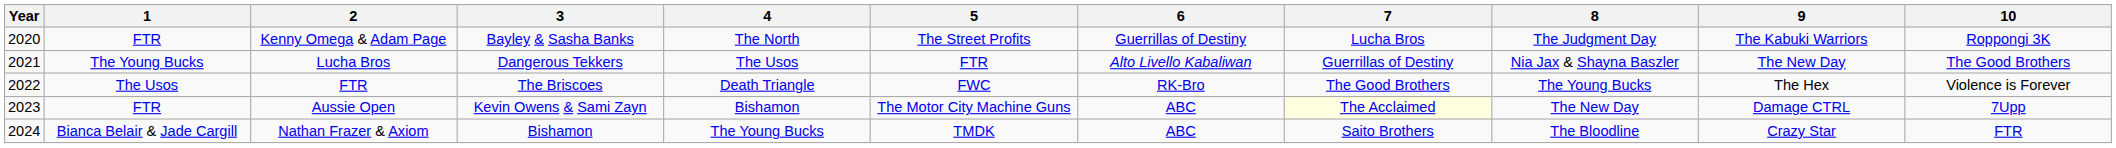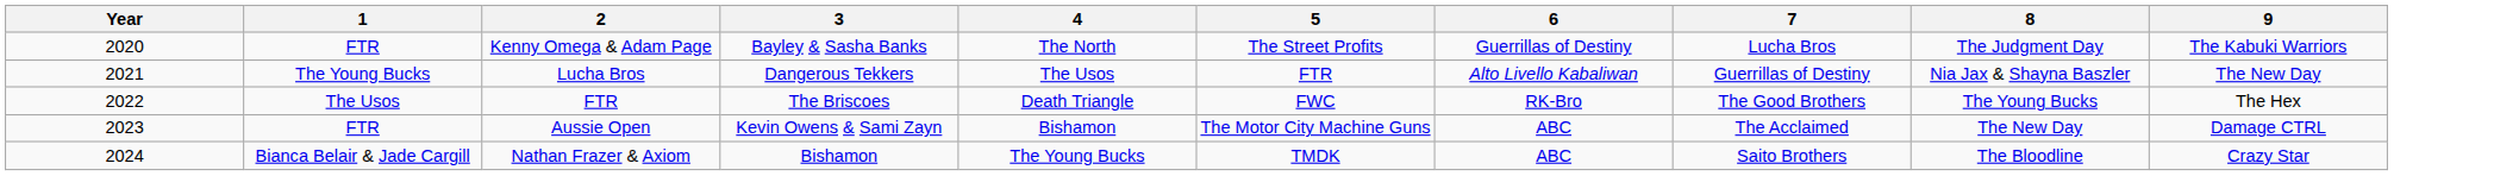 <table class="wikitable" style="font-size:85%; text-align: center">
 <tr>
 <th>Year</th>
 <th width="10%">1</th>
 <th width="10%">2</th>
 <th width="10%">3</th>
 <th width="10%">4</th>
 <th width="10%">5</th>
 <th width="10%">6</th>
 <th width="10%">7</th>
 <th width="10%">8</th>
 <th width="10%">9</th>
-<th width="10%">10</th>
 </tr>
 <tr>
 <td>2020</td>
 <td><a href='#'>FTR</a><br></td>
 <td><a href='#'>Kenny Omega</a> & <a href='#'>Adam Page</a></td>
 <td><a href='#'>Bayley</a> <a href='#'>&</a> <a href='#'>Sasha Banks</a></td>
 <td><a href='#'>The North</a><br></td>
 <td><a href='#'>The Street Profits</a><br></td>
 <td><a href='#'>Guerrillas of Destiny</a><br></td>
 <td><a href='#'>Lucha Bros</a><br></td>
 <td><a href='#'>The Judgment Day</a><br></td>
 <td><a href='#'>The Kabuki Warriors</a><br></td>
-<td><a href='#'>Roppongi 3K</a><br></td>
 </tr>
 <tr>
 <td>2021</td>
 <td><a href='#'>The Young Bucks</a><br></td>
 <td><a href='#'>Lucha Bros</a><br></td>
 <td><a href='#'>Dangerous Tekkers</a><br></td>
 <td><a href='#'>The Usos</a><br></td>
 <td><a href='#'>FTR</a><br></td>
 <td><em><a href='#'>Alto Livello Kabaliwan</a></em><br></td>
 <td><a href='#'>Guerrillas of Destiny</a><br></td>
 <td><a href='#'>Nia Jax</a> & <a href='#'>Shayna Baszler</a></td>
 <td><a href='#'>The New Day</a><br></td>
-<td><a href='#'>The Good Brothers</a><br></td>
 </tr>
 <tr>
 <td>2022</td>
 <td><a href='#'>The Usos</a><br></td>
 <td><a href='#'>FTR</a><br></td>
 <td><a href='#'>The Briscoes</a><br></td>
 <td><a href='#'>Death Triangle</a><br></td>
 <td><a href='#'>FWC</a><br></td>
 <td><a href='#'>RK-Bro</a><br></td>
 <td><a href='#'>The Good Brothers</a><br></td>
 <td><a href='#'>The Young Bucks</a><br></td>
 <td>The Hex<br></td>
-<td>Violence is Forever<br></td>
 </tr>
 <tr>
 <td>2023</td>
 <td><a href='#'>FTR</a><br></td>
 <td><a href='#'>Aussie Open</a><br></td>
 <td><a href='#'>Kevin Owens</a> <a href='#'>&</a> <a href='#'>Sami Zayn</a></td>
 <td><a href='#'>Bishamon</a><br></td>
 <td><a href='#'>The Motor City Machine Guns</a><br></td>
 <td><a href='#'>ABC</a><br></td>
-<td style="background: lightyellow;"><a href='#'>The Acclaimed</a><br></td>
+<td><a href='#'>The Acclaimed</a><br></td>
 <td><a href='#'>The New Day</a><br></td>
 <td><a href='#'>Damage CTRL</a><br></td>
-<td><a href='#'>7Upp</a><br></td>
 </tr>
 <tr>
 <td>2024</td>
 <td><a href='#'>Bianca Belair</a> & <a href='#'>Jade Cargill</a></td>
 <td><a href='#'>Nathan Frazer</a> & <a href='#'>Axiom</a></td>
 <td><a href='#'>Bishamon</a><br></td>
 <td><a href='#'>The Young Bucks</a><br></td>
 <td><a href='#'>TMDK</a><br></td>
 <td><a href='#'>ABC</a><br></td>
 <td><a href='#'>Saito Brothers</a><br></td>
 <td><a href='#'>The Bloodline</a><br></td>
 <td><a href='#'>Crazy Star</a><br></td>
-<td><a href='#'>FTR</a><br></td>
 </tr>
 </table>
